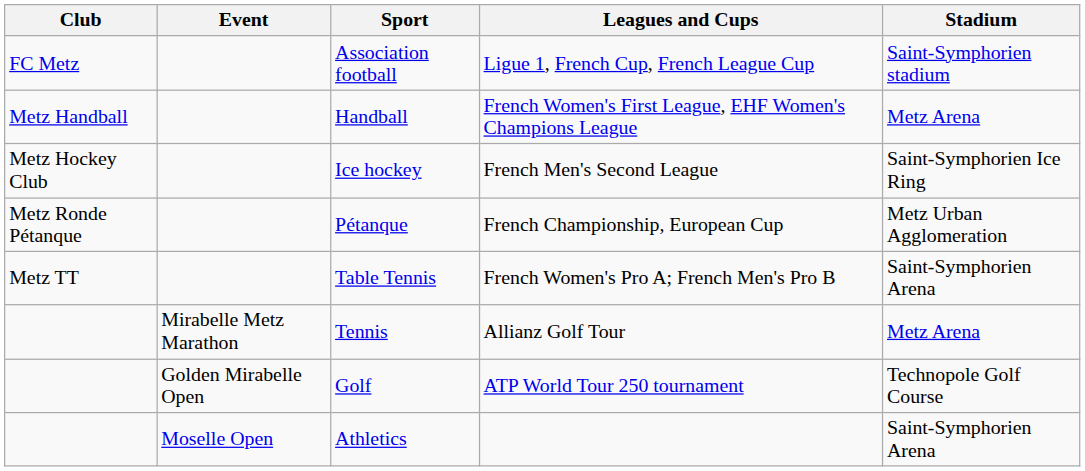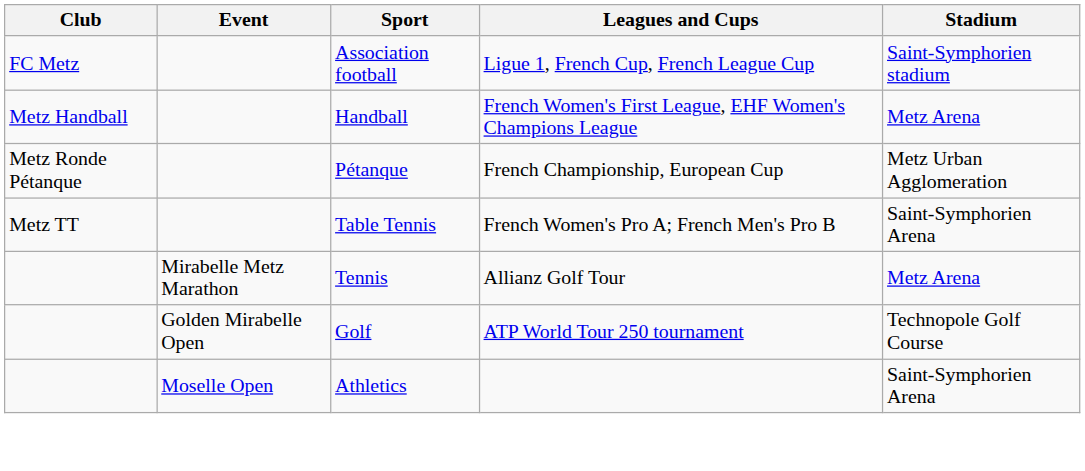 <table class="wikitable">
 <tr>
 <th>Club</th>
 <th>Event</th>
 <th>Sport</th>
 <th>Leagues and Cups</th>
 <th>Stadium</th>
 </tr>
 <tr>
 <td><a href='#'>FC Metz</a></td>
 <td></td>
 <td><a href='#'>Association football</a></td>
 <td><a href='#'>Ligue 1</a>, <a href='#'>French Cup</a>, <a href='#'>French League Cup</a></td>
 <td><a href='#'>Saint-Symphorien stadium</a></td>
 </tr>
 <tr>
 <td><a href='#'>Metz Handball</a></td>
 <td></td>
 <td><a href='#'>Handball</a></td>
 <td><a href='#'>French Women's First League</a>, <a href='#'>EHF Women's Champions League</a></td>
 <td><a href='#'>Metz Arena</a></td>
-</tr>
-<tr>
-<td>Metz Hockey Club</td>
-<td></td>
-<td><a href='#'>Ice hockey</a></td>
-<td>French Men's Second League</td>
-<td>Saint-Symphorien Ice Ring</td>
 </tr>
 <tr>
 <td>Metz Ronde Pétanque</td>
 <td></td>
 <td><a href='#'>Pétanque</a></td>
 <td>French Championship, European Cup</td>
 <td>Metz Urban Agglomeration</td>
 </tr>
 <tr>
 <td>Metz TT</td>
 <td></td>
 <td><a href='#'>Table Tennis</a></td>
 <td>French Women's Pro A; French Men's Pro B</td>
 <td>Saint-Symphorien Arena</td>
 </tr>
 <tr>
 <td></td>
 <td>Mirabelle Metz Marathon</td>
 <td><a href='#'>Tennis</a></td>
 <td>Allianz Golf Tour</td>
 <td><a href='#'>Metz Arena</a></td>
 </tr>
 <tr>
 <td></td>
 <td>Golden Mirabelle Open</td>
 <td><a href='#'>Golf</a></td>
 <td><a href='#'>ATP World Tour 250 tournament</a></td>
 <td>Technopole Golf Course</td>
 </tr>
 <tr>
 <td></td>
 <td><a href='#'>Moselle Open</a></td>
 <td><a href='#'>Athletics</a></td>
 <td></td>
 <td>Saint-Symphorien Arena</td>
 </tr>
 </table>
